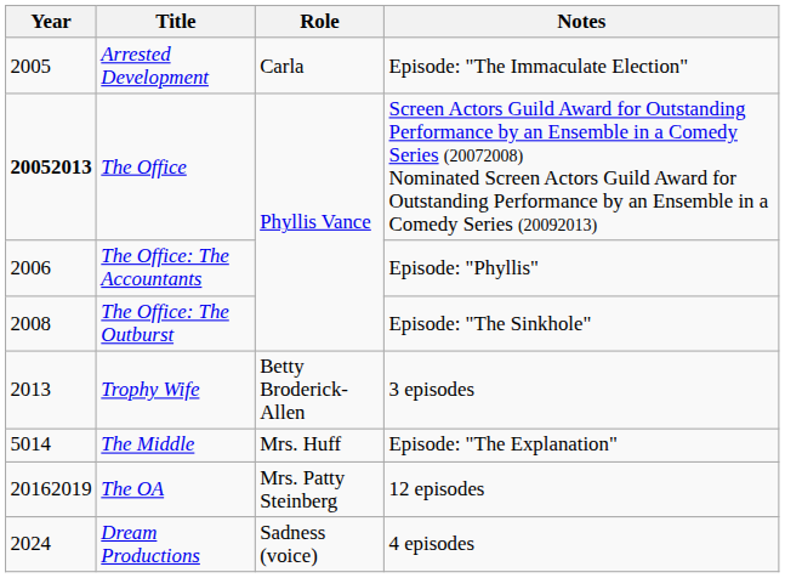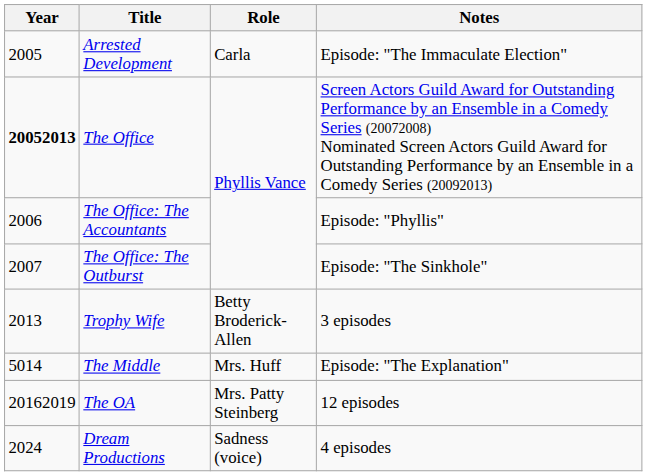 <table class="wikitable sortable">
 <tr>
 <th>Year</th>
 <th>Title</th>
 <th>Role</th>
 <th>Notes</th>
 </tr>
 <tr>
 <td>2005</td>
 <td><em><a href='#'>Arrested Development</a></em></td>
 <td>Carla</td>
 <td>Episode: "The Immaculate Election"</td>
 </tr>
 <tr>
 <td><strong>20052013</strong></td>
 <td><em><a href='#'>The Office</a></em></td>
 <td rowspan="3"><a href='#'>Phyllis Vance</a></td>
 <td><a href='#'>Screen Actors Guild Award for Outstanding Performance by an Ensemble in a Comedy Series</a> <small>(20072008)</small><br>Nominated  Screen Actors Guild Award for Outstanding Performance by an Ensemble in a Comedy Series <small>(20092013)</small></td>
 </tr>
 <tr>
 <td>2006</td>
 <td><em><a href='#'>The Office: The Accountants</a></em></td>
 <td>Episode: "Phyllis"</td>
 </tr>
 <tr>
-<td>2008</td>
+<td>2007</td>
 <td><a href='#'><em>The Office: The Outburst</em></a></td>
 <td>Episode: "The Sinkhole"</td>
 </tr>
 <tr>
 <td>2013</td>
 <td><a href='#'><em>Trophy Wife</em></a></td>
 <td>Betty Broderick-Allen</td>
 <td>3 episodes</td>
 </tr>
 <tr>
 <td>5014</td>
 <td><em><a href='#'>The Middle</a></em></td>
 <td>Mrs. Huff</td>
 <td>Episode: "The Explanation"</td>
 </tr>
 <tr>
 <td>20162019</td>
 <td><em><a href='#'>The OA</a></em></td>
 <td>Mrs. Patty Steinberg</td>
 <td>12 episodes</td>
 </tr>
 <tr>
 <td>2024</td>
 <td><em><a href='#'>Dream Productions</a></em></td>
 <td>Sadness (voice)</td>
 <td>4 episodes</td>
 </tr>
 </table>
